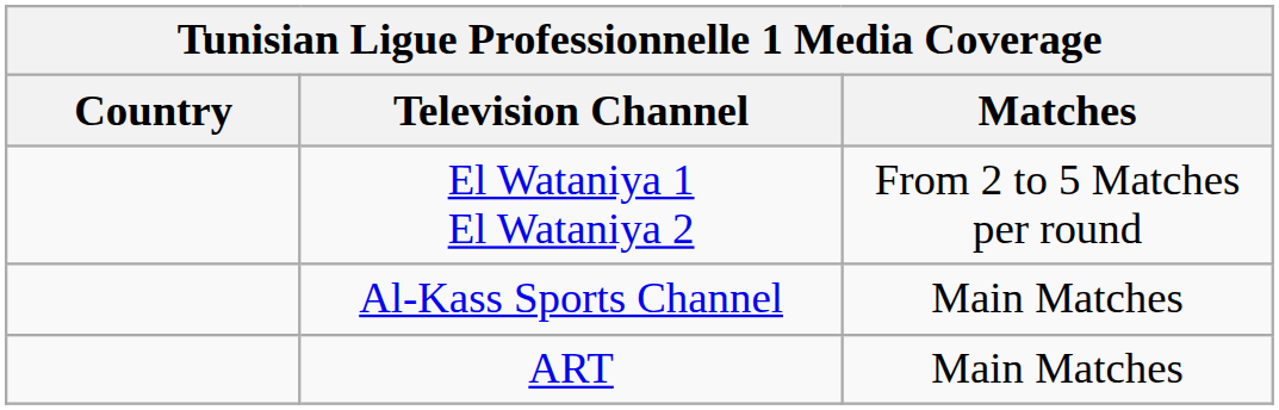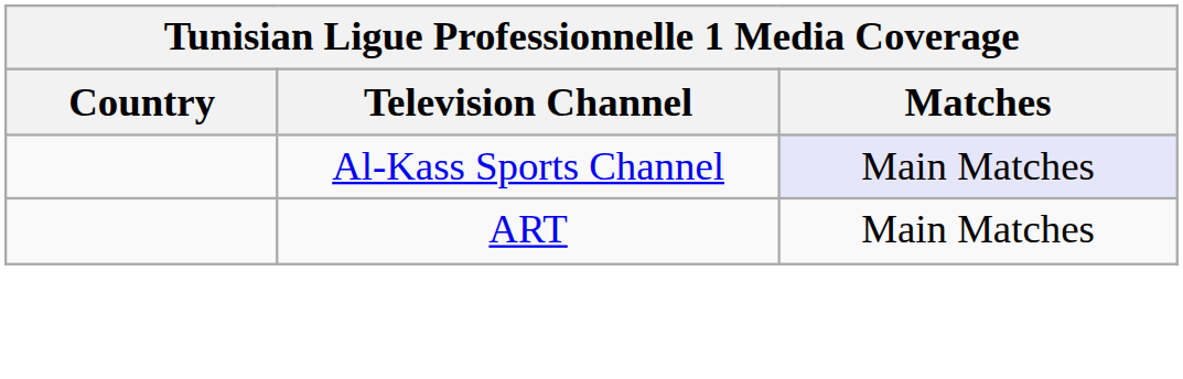 <table class="wikitable" align="center">
 <tr>
 <th colspan=3>Tunisian Ligue Professionnelle 1 Media Coverage</th>
 </tr>
 <tr>
 <th style="width:100px;">Country</th>
 <th style="width:190px;">Television Channel</th>
 <th style="width:150px;">Matches</th>
 </tr>
 <tr>
 <td align=Center></td>
-<td align=Center><a href='#'>El Wataniya 1</a><br><a href='#'>El Wataniya 2</a></td>
-<td align=Center>From 2 to 5 Matches per round</td>
-</tr>
-<tr>
-<td align=Center></td>
 <td align=Center><a href='#'>Al-Kass Sports Channel</a></td>
-<td align=Center>Main Matches</td>
+<td align=Center style="background: lavender;">Main Matches</td>
 </tr>
 <tr>
 <td align=Center></td>
 <td align=Center><a href='#'>ART</a></td>
 <td align=Center>Main Matches</td>
 </tr>
 </table>
